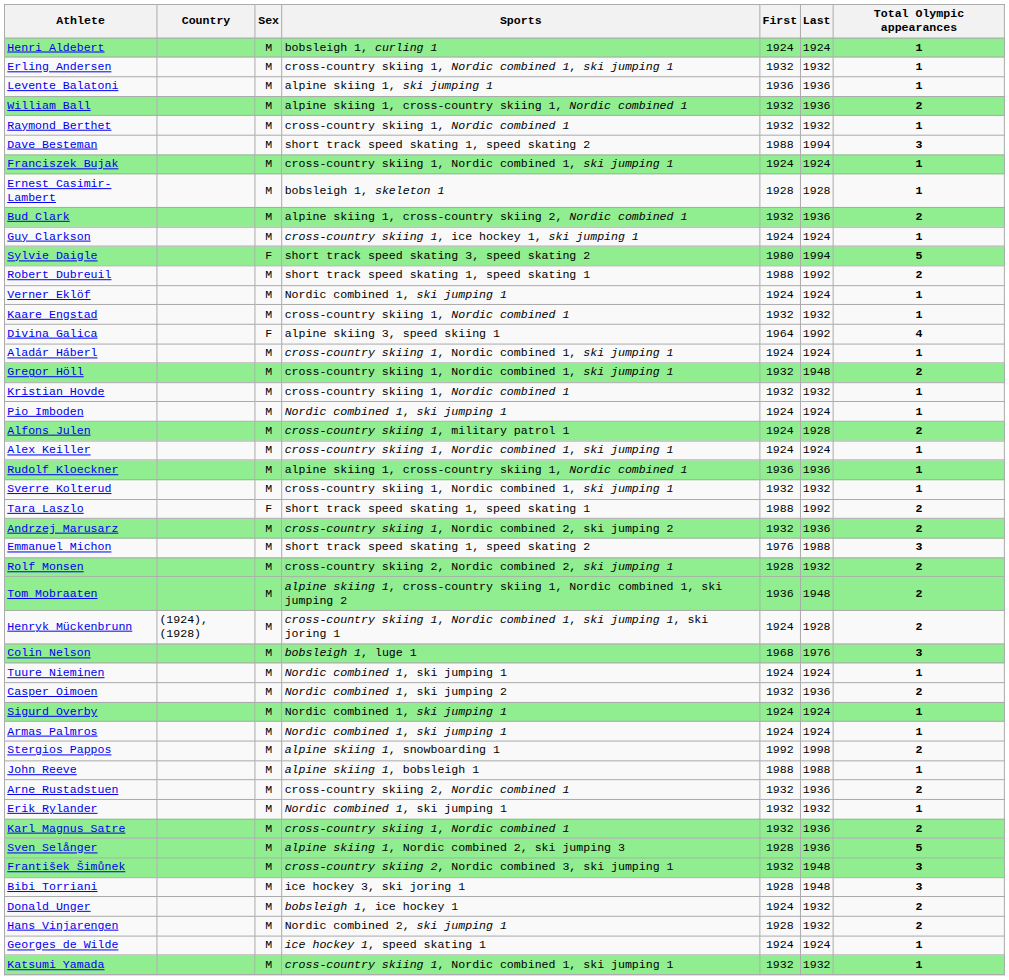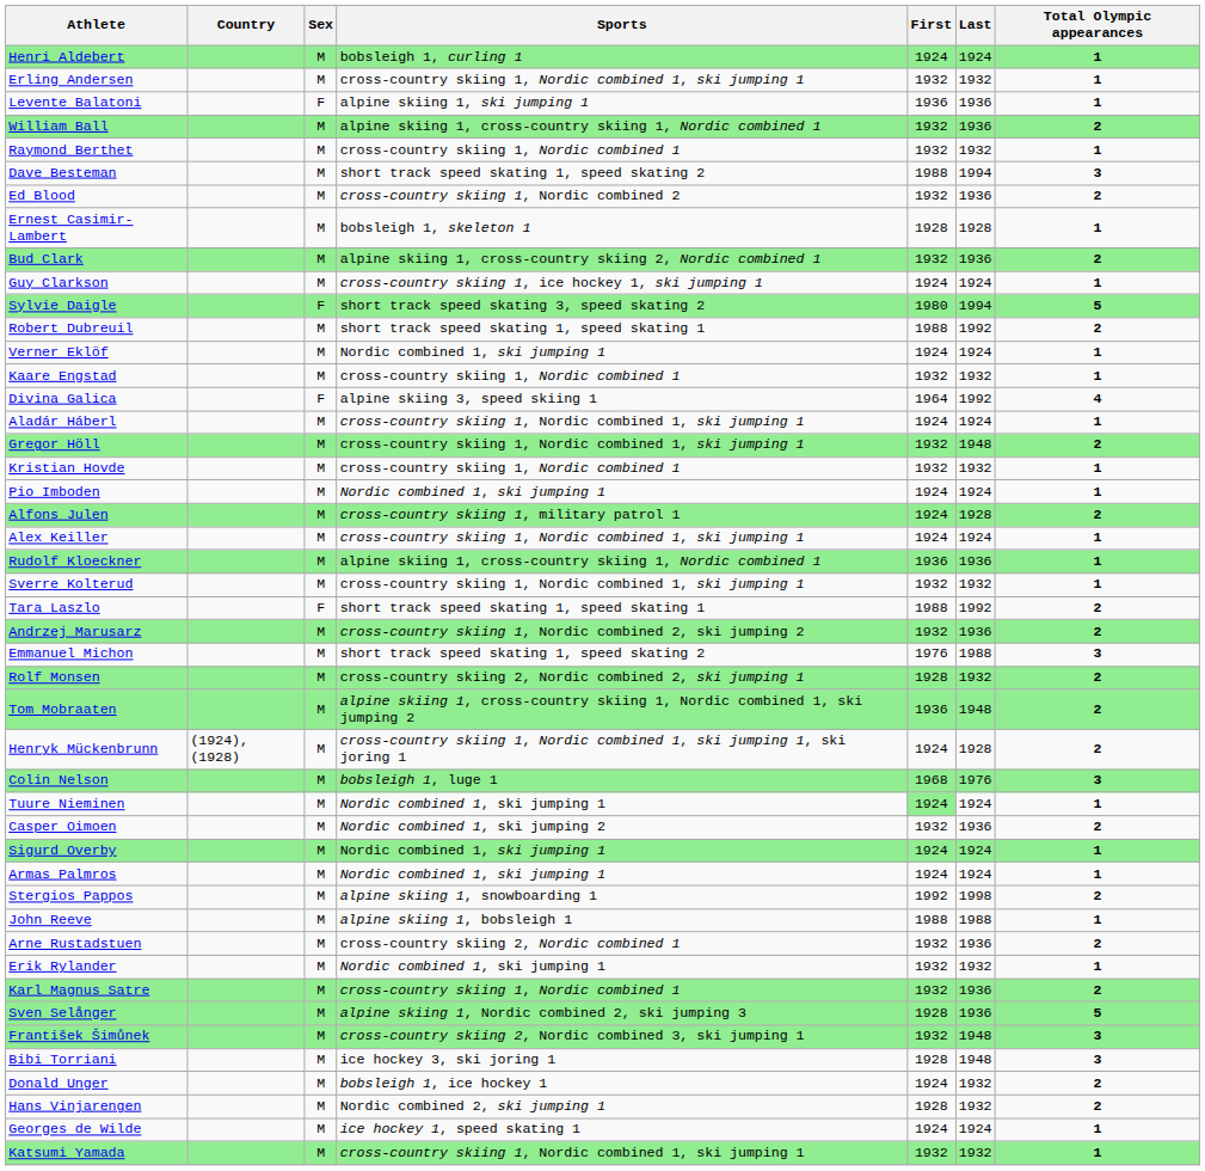 <table class="wikitable sortable" width=80% style="font-size:90%; text-align:center;">
 <tr>
 <th>Athlete</th>
 <th>Country</th>
 <th>Sex</th>
 <th>Sports</th>
 <th>First</th>
 <th>Last</th>
 <th>Total Olympic appearances</th>
 </tr>
 <tr bgcolor=lightgreen>
 <td align=left><a href='#'>Henri Aldebert</a></td>
 <td align=left></td>
 <td>M</td>
 <td align=left>bobsleigh 1, <em>curling 1</em></td>
 <td>1924</td>
 <td>1924</td>
 <td><strong>1</strong></td>
 </tr>
 <tr>
 <td align=left><a href='#'>Erling Andersen</a></td>
 <td align=left></td>
 <td>M</td>
 <td align=left>cross-country skiing 1, <em>Nordic combined 1</em>, <em>ski jumping 1</em></td>
 <td>1932</td>
 <td>1932</td>
 <td><strong>1</strong></td>
 </tr>
 <tr>
 <td align=left><a href='#'>Levente Balatoni</a></td>
 <td align=left></td>
-<td>M</td>
+<td>F</td>
 <td align=left>alpine skiing 1, <em>ski jumping 1</em></td>
 <td>1936</td>
 <td>1936</td>
 <td><strong>1</strong></td>
 </tr>
 <tr bgcolor=lightgreen>
 <td align=left><a href='#'>William Ball</a></td>
 <td align=left></td>
 <td>M</td>
 <td align=left>alpine skiing 1, cross-country skiing 1, <em>Nordic combined 1</em></td>
 <td>1932</td>
 <td>1936</td>
 <td><strong>2</strong></td>
 </tr>
 <tr>
 <td align=left><a href='#'>Raymond Berthet</a></td>
 <td align=left></td>
 <td>M</td>
 <td align=left>cross-country skiing 1, <em>Nordic combined 1</em></td>
 <td>1932</td>
 <td>1932</td>
 <td><strong>1</strong></td>
 </tr>
 <tr>
 <td align=left><a href='#'>Dave Besteman</a></td>
 <td align=left></td>
 <td>M</td>
 <td align=left>short track speed skating 1, speed skating 2</td>
 <td>1988</td>
 <td>1994</td>
 <td><strong>3</strong></td>
 </tr>
-<tr bgcolor=lightgreen>
-<td align=left><a href='#'>Franciszek Bujak</a></td>
+<tr>
+<td align=left><a href='#'>Ed Blood</a></td>
 <td align=left></td>
 <td>M</td>
-<td align=left>cross-country skiing 1, Nordic combined 1, <em>ski jumping 1</em></td>
-<td>1924</td>
-<td>1924</td>
-<td><strong>1</strong></td>
+<td align=left><em>cross-country skiing 1</em>, Nordic combined 2</td>
+<td>1932</td>
+<td>1936</td>
+<td><strong>2</strong></td>
 </tr>
 <tr>
 <td align=left><a href='#'>Ernest Casimir-Lambert</a></td>
 <td align=left></td>
 <td>M</td>
 <td align=left>bobsleigh 1, <em>skeleton 1</em></td>
 <td>1928</td>
 <td>1928</td>
 <td><strong>1</strong></td>
 </tr>
 <tr bgcolor=lightgreen>
 <td align=left><a href='#'>Bud Clark</a></td>
 <td align=left></td>
 <td>M</td>
 <td align=left>alpine skiing 1, cross-country skiing 2, <em>Nordic combined 1</em></td>
 <td>1932</td>
 <td>1936</td>
 <td><strong>2</strong></td>
 </tr>
 <tr>
 <td align=left><a href='#'>Guy Clarkson</a></td>
 <td align=left></td>
 <td>M</td>
 <td align=left><em>cross-country skiing 1</em>, ice hockey 1, <em>ski jumping 1</em></td>
 <td>1924</td>
 <td>1924</td>
 <td><strong>1</strong></td>
 </tr>
 <tr bgcolor=lightgreen>
 <td align=left><a href='#'>Sylvie Daigle</a></td>
 <td align=left></td>
 <td>F</td>
 <td align=left>short track speed skating 3, speed skating 2</td>
 <td>1980</td>
 <td>1994</td>
 <td><strong>5</strong></td>
 </tr>
 <tr>
 <td align=left><a href='#'>Robert Dubreuil</a></td>
 <td align=left></td>
 <td>M</td>
 <td align=left>short track speed skating 1, speed skating 1</td>
 <td>1988</td>
 <td>1992</td>
 <td><strong>2</strong></td>
 </tr>
 <tr>
 <td align=left><a href='#'>Verner Eklöf</a></td>
 <td align=left></td>
 <td>M</td>
 <td align=left>Nordic combined 1, <em>ski jumping 1</em></td>
 <td>1924</td>
 <td>1924</td>
 <td><strong>1</strong></td>
 </tr>
 <tr>
 <td align=left><a href='#'>Kaare Engstad</a></td>
 <td align=left></td>
 <td>M</td>
 <td align=left>cross-country skiing 1, <em>Nordic combined 1</em></td>
 <td>1932</td>
 <td>1932</td>
 <td><strong>1</strong></td>
 </tr>
 <tr>
 <td align=left><a href='#'>Divina Galica</a></td>
 <td align=left></td>
 <td>F</td>
 <td align=left>alpine skiing 3, speed skiing 1</td>
 <td>1964</td>
 <td>1992</td>
 <td><strong>4</strong></td>
 </tr>
 <tr>
 <td align=left><a href='#'>Aladár Háberl</a></td>
 <td align=left></td>
 <td>M</td>
 <td align=left><em>cross-country skiing 1</em>, Nordic combined 1, <em>ski jumping 1</em></td>
 <td>1924</td>
 <td>1924</td>
 <td><strong>1</strong></td>
 </tr>
 <tr bgcolor=lightgreen>
 <td align=left><a href='#'>Gregor Höll</a></td>
 <td align=left></td>
 <td>M</td>
 <td align=left>cross-country skiing 1, Nordic combined 1, <em>ski jumping 1</em></td>
 <td>1932</td>
 <td>1948</td>
 <td><strong>2</strong></td>
 </tr>
 <tr>
 <td align=left><a href='#'>Kristian Hovde</a></td>
 <td align=left></td>
 <td>M</td>
 <td align=left>cross-country skiing 1, <em>Nordic combined 1</em></td>
 <td>1932</td>
 <td>1932</td>
 <td><strong>1</strong></td>
 </tr>
 <tr>
 <td align=left><a href='#'>Pio Imboden</a></td>
 <td align=left></td>
 <td>M</td>
 <td align=left><em>Nordic combined 1</em>, <em>ski jumping 1</em></td>
 <td>1924</td>
 <td>1924</td>
 <td><strong>1</strong></td>
 </tr>
 <tr bgcolor=lightgreen>
 <td align=left><a href='#'>Alfons Julen</a></td>
 <td align=left></td>
 <td>M</td>
 <td align=left><em>cross-country skiing 1</em>, military patrol 1</td>
 <td>1924</td>
 <td>1928</td>
 <td><strong>2</strong></td>
 </tr>
 <tr>
 <td align=left><a href='#'>Alex Keiller</a></td>
 <td align=left></td>
 <td>M</td>
 <td align=left><em>cross-country skiing 1</em>, <em>Nordic combined 1</em>, <em>ski jumping 1</em></td>
 <td>1924</td>
 <td>1924</td>
 <td><strong>1</strong></td>
 </tr>
 <tr bgcolor=lightgreen>
 <td align=left><a href='#'>Rudolf Kloeckner</a></td>
 <td align=left></td>
 <td>M</td>
 <td align=left>alpine skiing 1, cross-country skiing 1, <em>Nordic combined 1</em></td>
 <td>1936</td>
 <td>1936</td>
 <td><strong>1</strong></td>
 </tr>
 <tr>
 <td align=left><a href='#'>Sverre Kolterud</a></td>
 <td align=left></td>
 <td>M</td>
 <td align=left>cross-country skiing 1, Nordic combined 1, <em>ski jumping 1</em></td>
 <td>1932</td>
 <td>1932</td>
 <td><strong>1</strong></td>
 </tr>
 <tr>
 <td align=left><a href='#'>Tara Laszlo</a></td>
 <td align=left></td>
 <td>F</td>
 <td align=left>short track speed skating 1, speed skating 1</td>
 <td>1988</td>
 <td>1992</td>
 <td><strong>2</strong></td>
 </tr>
 <tr bgcolor=lightgreen>
 <td align=left><a href='#'>Andrzej Marusarz</a></td>
 <td align=left></td>
 <td>M</td>
 <td align=left><em>cross-country skiing 1</em>, Nordic combined 2, ski jumping 2</td>
 <td>1932</td>
 <td>1936</td>
 <td><strong>2</strong></td>
 </tr>
 <tr>
 <td align=left><a href='#'>Emmanuel Michon</a></td>
 <td align=left></td>
 <td>M</td>
 <td align=left>short track speed skating 1, speed skating 2</td>
 <td>1976</td>
 <td>1988</td>
 <td><strong>3</strong></td>
 </tr>
 <tr bgcolor=lightgreen>
 <td align=left><a href='#'>Rolf Monsen</a></td>
 <td align=left></td>
 <td>M</td>
 <td align=left>cross-country skiing 2, Nordic combined 2, <em>ski jumping 1</em></td>
 <td>1928</td>
 <td>1932</td>
 <td><strong>2</strong></td>
 </tr>
 <tr bgcolor=lightgreen>
 <td align=left><a href='#'>Tom Mobraaten</a></td>
 <td align=left></td>
 <td>M</td>
 <td align=left><em>alpine skiing 1</em>, cross-country skiing 1, Nordic combined 1, ski jumping 2</td>
 <td>1936</td>
 <td>1948</td>
 <td><strong>2</strong></td>
 </tr>
 <tr>
 <td align=left><a href='#'>Henryk Mückenbrunn</a></td>
 <td align=left> (1924),  (1928)</td>
 <td>M</td>
 <td align=left><em>cross-country skiing 1</em>, <em>Nordic combined 1</em>, <em>ski jumping 1</em>, ski joring 1</td>
 <td>1924</td>
 <td>1928</td>
 <td><strong>2</strong></td>
 </tr>
 <tr bgcolor=lightgreen>
 <td align=left><a href='#'>Colin Nelson</a></td>
 <td align=left></td>
 <td>M</td>
 <td align=left><em>bobsleigh 1</em>, luge 1</td>
 <td>1968</td>
 <td>1976</td>
 <td><strong>3</strong></td>
 </tr>
 <tr>
 <td align=left><a href='#'>Tuure Nieminen</a></td>
 <td align=left></td>
 <td>M</td>
 <td align=left><em>Nordic combined 1</em>, ski jumping 1</td>
-<td>1924</td>
+<td style="background: lightgreen;">1924</td>
 <td>1924</td>
 <td><strong>1</strong></td>
 </tr>
 <tr>
 <td align=left><a href='#'>Casper Oimoen</a></td>
 <td align=left></td>
 <td>M</td>
 <td align=left><em>Nordic combined 1</em>, ski jumping 2</td>
 <td>1932</td>
 <td>1936</td>
 <td><strong>2</strong></td>
 </tr>
 <tr bgcolor=lightgreen>
 <td align=left><a href='#'>Sigurd Overby</a></td>
 <td align=left></td>
 <td>M</td>
 <td align=left>Nordic combined 1, <em>ski jumping 1</em></td>
 <td>1924</td>
 <td>1924</td>
 <td><strong>1</strong></td>
 </tr>
 <tr>
 <td align=left><a href='#'>Armas Palmros</a></td>
 <td align=left></td>
 <td>M</td>
 <td align=left><em>Nordic combined 1</em>, <em>ski jumping 1</em></td>
 <td>1924</td>
 <td>1924</td>
 <td><strong>1</strong></td>
 </tr>
 <tr>
 <td align=left><a href='#'>Stergios Pappos</a></td>
 <td align=left></td>
 <td>M</td>
 <td align=left><em>alpine skiing 1</em>, snowboarding 1</td>
 <td>1992</td>
 <td>1998</td>
 <td><strong>2</strong></td>
 </tr>
 <tr>
 <td align=left><a href='#'>John Reeve</a></td>
 <td align=left></td>
 <td>M</td>
 <td align=left><em>alpine skiing 1</em>, bobsleigh 1</td>
 <td>1988</td>
 <td>1988</td>
 <td><strong>1</strong></td>
 </tr>
 <tr>
 <td align=left><a href='#'>Arne Rustadstuen</a></td>
 <td align=left></td>
 <td>M</td>
 <td align=left>cross-country skiing 2, <em>Nordic combined 1</em></td>
 <td>1932</td>
 <td>1936</td>
 <td><strong>2</strong></td>
 </tr>
 <tr>
 <td align=left><a href='#'>Erik Rylander</a></td>
 <td align=left></td>
 <td>M</td>
 <td align=left><em>Nordic combined 1</em>, ski jumping 1</td>
 <td>1932</td>
 <td>1932</td>
 <td><strong>1</strong></td>
 </tr>
 <tr bgcolor=lightgreen>
 <td align=left><a href='#'>Karl Magnus Satre</a></td>
 <td align=left></td>
 <td>M</td>
 <td align=left><em>cross-country skiing 1</em>, <em>Nordic combined 1</em></td>
 <td>1932</td>
 <td>1936</td>
 <td><strong>2</strong></td>
 </tr>
 <tr bgcolor=lightgreen>
 <td align=left><a href='#'>Sven Selånger</a></td>
 <td align=left></td>
 <td>M</td>
 <td align=left><em>alpine skiing 1</em>, Nordic combined 2, ski jumping 3</td>
 <td>1928</td>
 <td>1936</td>
 <td><strong>5</strong></td>
 </tr>
 <tr bgcolor=lightgreen>
 <td align=left><a href='#'>František Šimůnek</a></td>
 <td align=left></td>
 <td>M</td>
 <td align=left><em>cross-country skiing 2</em>, Nordic combined 3, ski jumping 1</td>
 <td>1932</td>
 <td>1948</td>
 <td><strong>3</strong></td>
 </tr>
 <tr>
 <td align=left><a href='#'>Bibi Torriani</a></td>
 <td align=left></td>
 <td>M</td>
 <td align=left>ice hockey 3, ski joring 1</td>
 <td>1928</td>
 <td>1948</td>
 <td><strong>3</strong></td>
 </tr>
 <tr>
 <td align=left><a href='#'>Donald Unger</a></td>
 <td align=left></td>
 <td>M</td>
 <td align=left><em>bobsleigh 1</em>, ice hockey 1</td>
 <td>1924</td>
 <td>1932</td>
 <td><strong>2</strong></td>
 </tr>
 <tr>
 <td align=left><a href='#'>Hans Vinjarengen</a></td>
 <td align=left></td>
 <td>M</td>
 <td align=left>Nordic combined 2, <em>ski jumping 1</em></td>
 <td>1928</td>
 <td>1932</td>
 <td><strong>2</strong></td>
 </tr>
 <tr>
 <td align=left><a href='#'>Georges de Wilde</a></td>
 <td align=left></td>
 <td>M</td>
 <td align=left><em>ice hockey 1</em>, speed skating 1</td>
 <td>1924</td>
 <td>1924</td>
 <td><strong>1</strong></td>
 </tr>
 <tr bgcolor=lightgreen>
 <td align=left><a href='#'>Katsumi Yamada</a></td>
 <td align=left></td>
 <td>M</td>
 <td align=left><em>cross-country skiing 1</em>, Nordic combined 1, ski jumping 1</td>
 <td>1932</td>
 <td>1932</td>
 <td><strong>1</strong></td>
 </tr>
 <tr>
 </tr>
 </table>
